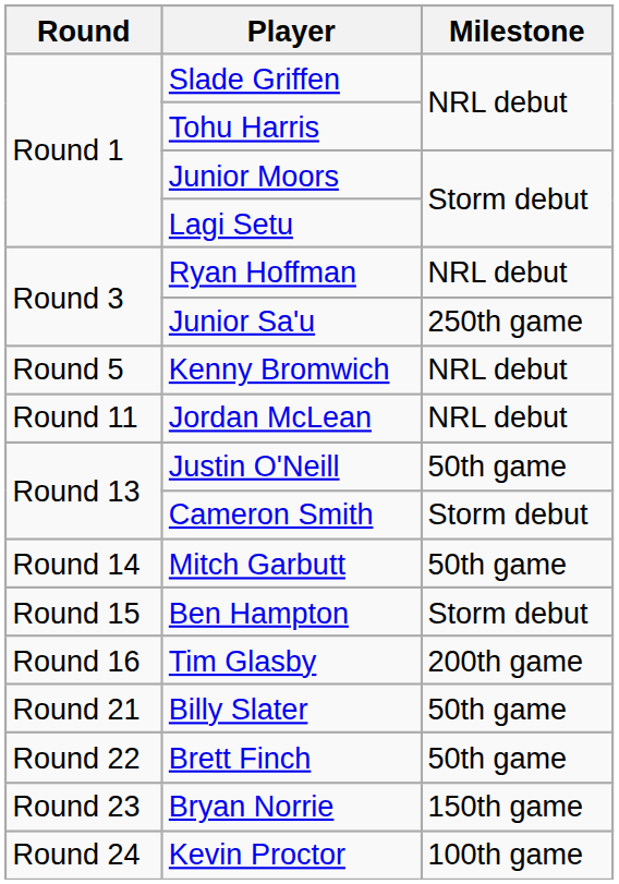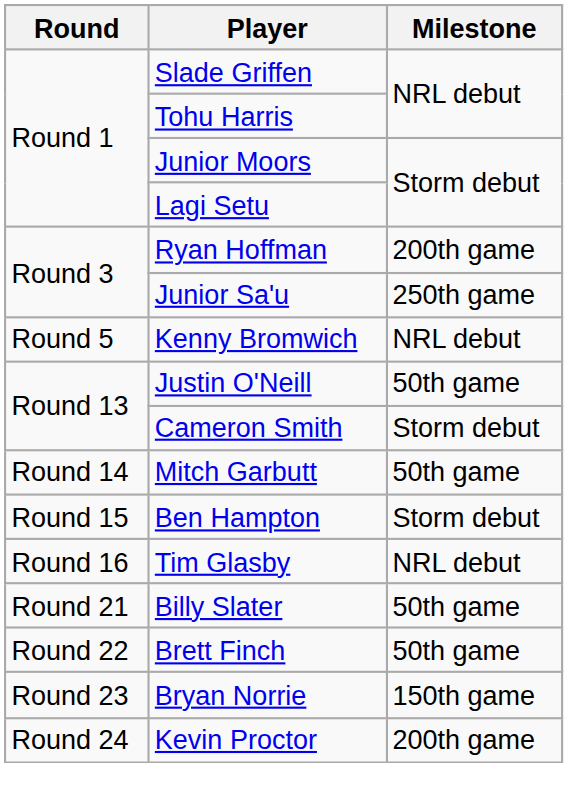 <table class="wikitable"  style="font-size:80%; width:30%;">
 <tr>
 <th>Round</th>
 <th>Player</th>
 <th>Milestone</th>
 </tr>
 <tr>
 <td rowspan=4>Round 1</td>
 <td><a href='#'>Slade Griffen</a></td>
 <td rowspan=2>NRL debut</td>
 </tr>
 <tr>
 <td><a href='#'>Tohu Harris</a></td>
 </tr>
 <tr>
 <td><a href='#'>Junior Moors</a></td>
 <td rowspan=2>Storm debut</td>
 </tr>
 <tr>
 <td><a href='#'>Lagi Setu</a></td>
 </tr>
 <tr>
 <td rowspan=2>Round 3</td>
 <td><a href='#'>Ryan Hoffman</a></td>
-<td>NRL debut</td>
+<td>200th game</td>
 </tr>
 <tr>
 <td><a href='#'>Junior Sa'u</a></td>
 <td>250th game</td>
 </tr>
 <tr>
 <td>Round 5</td>
 <td><a href='#'>Kenny Bromwich</a></td>
-<td>NRL debut</td>
-</tr>
-<tr>
-<td>Round 11</td>
-<td><a href='#'>Jordan McLean</a></td>
 <td>NRL debut</td>
 </tr>
 <tr>
 <td rowspan=2>Round 13</td>
 <td><a href='#'>Justin O'Neill</a></td>
 <td>50th game</td>
 </tr>
 <tr>
 <td><a href='#'>Cameron Smith</a></td>
 <td>Storm debut</td>
 </tr>
 <tr>
 <td>Round 14</td>
 <td><a href='#'>Mitch Garbutt</a></td>
 <td>50th game</td>
 </tr>
 <tr>
 <td>Round 15</td>
 <td><a href='#'>Ben Hampton</a></td>
 <td>Storm debut</td>
 </tr>
 <tr>
 <td>Round 16</td>
 <td><a href='#'>Tim Glasby</a></td>
-<td>200th game</td>
+<td>NRL debut</td>
 </tr>
 <tr>
 <td>Round 21</td>
 <td><a href='#'>Billy Slater</a></td>
 <td>50th game</td>
 </tr>
 <tr>
 <td>Round 22</td>
 <td><a href='#'>Brett Finch</a></td>
 <td>50th game</td>
 </tr>
 <tr>
 <td>Round 23</td>
 <td><a href='#'>Bryan Norrie</a></td>
 <td>150th game</td>
 </tr>
 <tr>
 <td>Round 24</td>
 <td><a href='#'>Kevin Proctor</a></td>
-<td>100th game</td>
+<td>200th game</td>
 </tr>
 </table>
